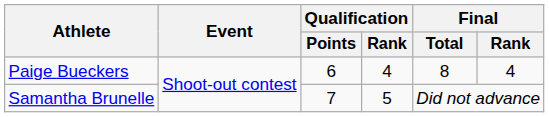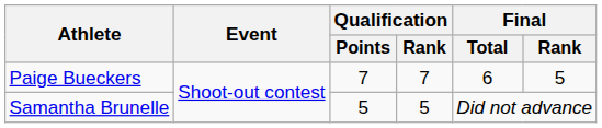 <table class="wikitable" style="font-size:90%;">
 <tr>
 <th rowspan=2>Athlete</th>
 <th rowspan=2>Event</th>
 <th colspan=2>Qualification</th>
 <th colspan=6>Final</th>
 </tr>
 <tr style="font-size:95%">
 <th>Points</th>
 <th>Rank</th>
 <th>Total</th>
 <th>Rank</th>
 </tr>
 <tr align=center>
 <td align=left><a href='#'>Paige Bueckers</a></td>
 <td rowspan=2 align=left><a href='#'>Shoot-out contest</a></td>
+<td>7</td>
+<td>7</td>
 <td>6</td>
-<td>4</td>
-<td>8</td>
-<td>4</td>
+<td>5</td>
 </tr>
 <tr align=center>
 <td align=left><a href='#'>Samantha Brunelle</a></td>
-<td>7</td>
+<td>5</td>
 <td>5</td>
 <td Colspan=2><em>Did not advance</em></td>
 </tr>
 </table>
